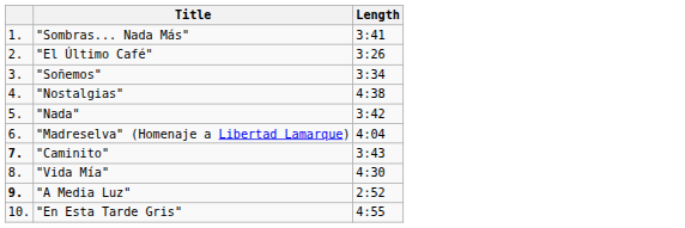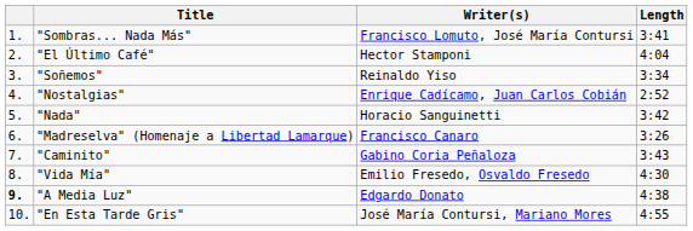 <table class="wikitable">
 <tr>
 <th></th>
 <th>Title</th>
+<th>Writer(s)</th>
 <th>Length</th>
 </tr>
 <tr>
 <td>1.</td>
 <td>"Sombras... Nada Más"</td>
+<td><a href='#'>Francisco Lomuto</a>, José María Contursi</td>
 <td>3:41</td>
 </tr>
 <tr>
 <td>2.</td>
 <td>"El Último Café"</td>
-<td>3:26</td>
+<td>Hector Stamponi</td>
+<td>4:04</td>
 </tr>
 <tr>
 <td>3.</td>
 <td>"Soñemos"</td>
+<td>Reinaldo Yiso</td>
 <td>3:34</td>
 </tr>
 <tr>
 <td>4.</td>
 <td>"Nostalgias"</td>
-<td>4:38</td>
+<td><a href='#'>Enrique Cadícamo</a>, <a href='#'>Juan Carlos Cobián</a></td>
+<td>2:52</td>
 </tr>
 <tr>
 <td>5.</td>
 <td>"Nada"</td>
+<td>Horacio Sanguinetti</td>
 <td>3:42</td>
 </tr>
 <tr>
 <td>6.</td>
 <td>"Madreselva" (Homenaje a <a href='#'>Libertad Lamarque</a>)</td>
-<td>4:04</td>
+<td><a href='#'>Francisco Canaro</a></td>
+<td>3:26</td>
 </tr>
 <tr>
-<td><strong>7.</strong></td>
+<td>7.</td>
 <td>"Caminito"</td>
+<td><a href='#'>Gabino Coria Peñaloza</a></td>
 <td>3:43</td>
 </tr>
 <tr>
 <td>8.</td>
 <td>"Vida Mía"</td>
+<td>Emilio Fresedo, <a href='#'>Osvaldo Fresedo</a></td>
 <td>4:30</td>
 </tr>
 <tr>
 <td><strong>9.</strong></td>
 <td>"A Media Luz"</td>
-<td>2:52</td>
+<td><a href='#'>Edgardo Donato</a></td>
+<td>4:38</td>
 </tr>
 <tr>
 <td>10.</td>
 <td>"En Esta Tarde Gris"</td>
+<td>José María Contursi, <a href='#'>Mariano Mores</a></td>
 <td>4:55</td>
 </tr>
 </table>
